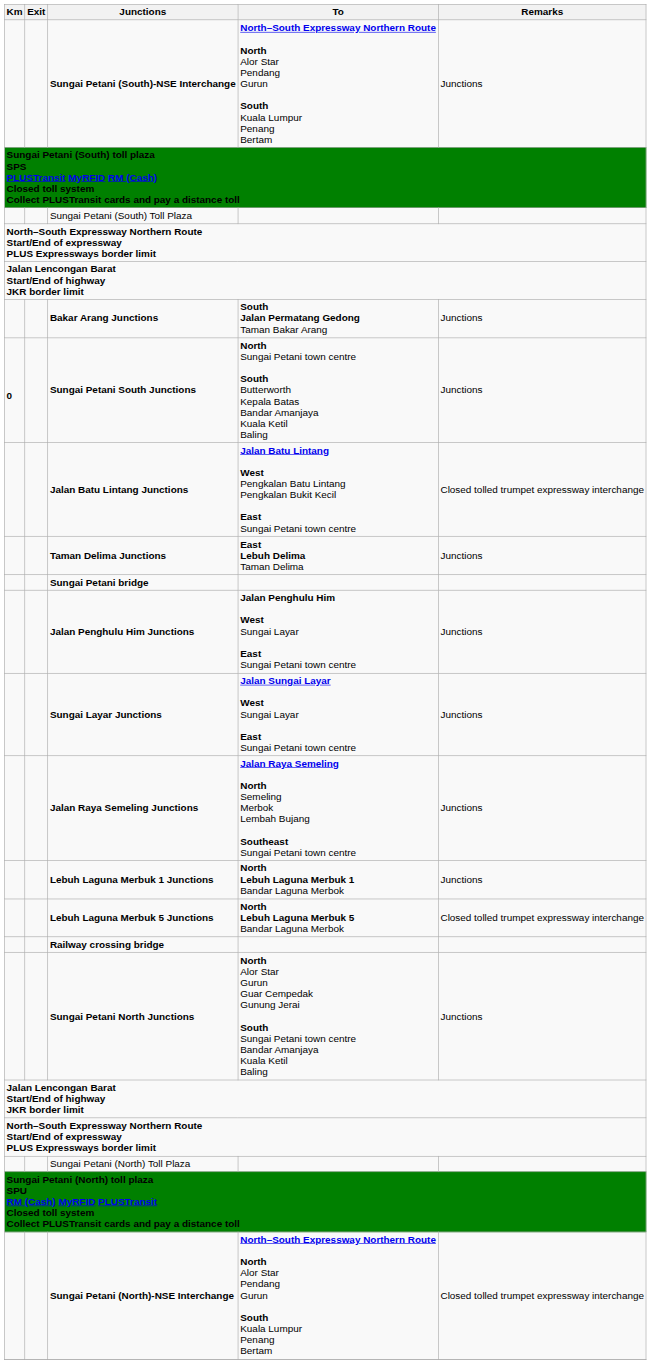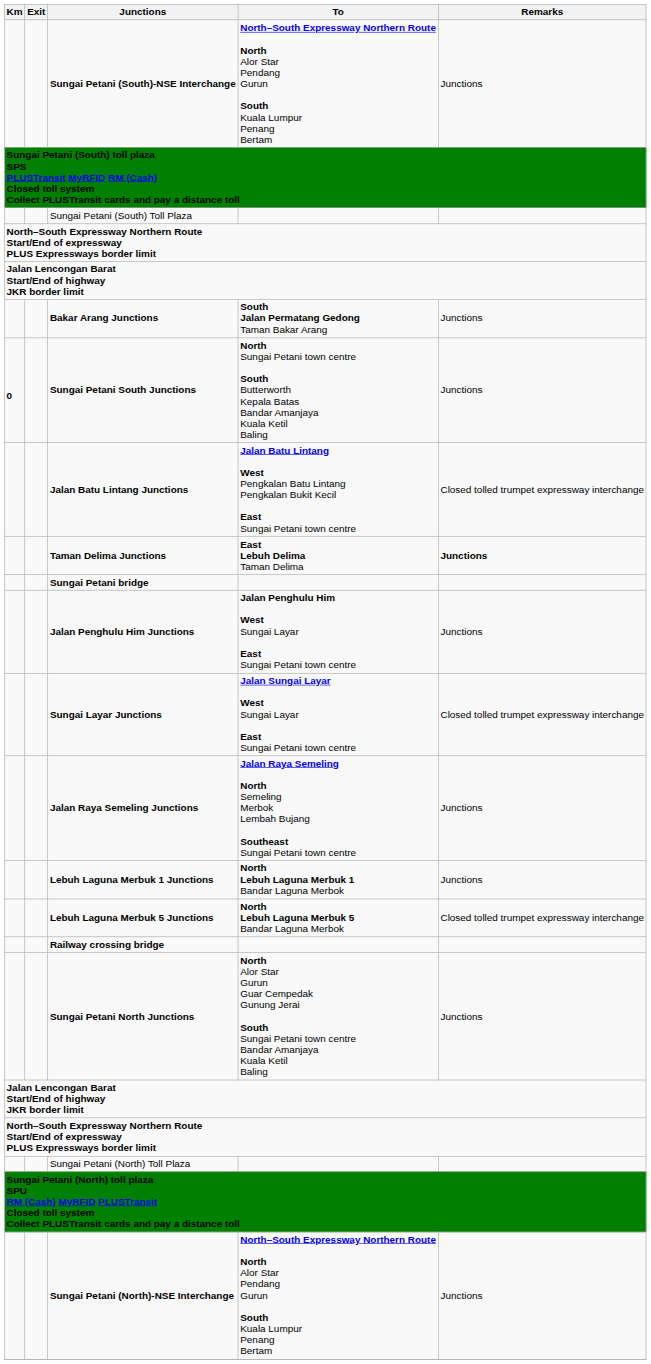 <table class="wikitable">
 <tr>
 <th>Km</th>
 <th>Exit</th>
 <th>Junctions</th>
 <th>To</th>
 <th>Remarks</th>
 </tr>
 <tr>
 <td></td>
 <td></td>
 <td><strong>Sungai Petani (South)-NSE Interchange</strong></td>
 <td>  <strong><a href='#'>North–South Expressway Northern Route</a></strong><br><br><strong>North</strong><br>   Alor Star<br>   Pendang<br>   Gurun<br><br><strong>South </strong><br>  Kuala Lumpur<br> Penang<br>  Bertam</td>
 <td>Junctions</td>
 </tr>
 <tr>
 <td style="width:600px" colspan="6" style="text-align:center" bgcolor="green"><strong><span>Sungai Petani (South) toll plaza<br>SPS<br><a href='#'><span>PLUSTransit</span></a>   <a href='#'><span>My</span><span>RFID</span></a>   <a href='#'><span>RM (Cash)</span></a><br>Closed toll system<br>Collect PLUSTransit cards and pay a distance toll</span></strong></td>
 </tr>
 <tr>
 <td></td>
 <td></td>
 <td> Sungai Petani (South) Toll Plaza</td>
 <td> </td>
 <td></td>
 </tr>
 <tr>
 <td style="width:600px" colspan="6" style="text-align:center; background:green;"><strong><span>  North–South Expressway Northern Route<br>Start/End of expressway<br>PLUS Expressways border limit</span></strong></td>
 </tr>
 <tr>
 <td style="width:600px" colspan="6" style="text-align:center; background:blue;"><strong><span> Jalan Lencongan Barat<br>Start/End of highway<br>JKR border limit</span></strong></td>
 </tr>
 <tr>
 <td></td>
 <td></td>
 <td><strong>Bakar Arang Junctions</strong></td>
 <td><strong>South</strong><br><strong>Jalan Permatang Gedong</strong><br>Taman Bakar Arang</td>
 <td>Junctions</td>
 </tr>
 <tr>
 <td><br><strong>0</strong></td>
 <td></td>
 <td><strong>Sungai Petani South Junctions</strong></td>
 <td><strong>North</strong><br> Sungai Petani town centre<br><br><strong>South</strong><br> Butterworth<br> Kepala Batas<br> Bandar Amanjaya<br> Kuala Ketil<br> Baling</td>
 <td>Junctions</td>
 </tr>
 <tr>
 <td></td>
 <td></td>
 <td><strong>Jalan Batu Lintang Junctions</strong></td>
 <td> <strong><a href='#'>Jalan Batu Lintang</a></strong><br><br><strong>West</strong><br> Pengkalan Batu Lintang<br> Pengkalan Bukit Kecil<br><br><strong>East</strong><br> Sungai Petani town centre</td>
 <td>Closed tolled trumpet expressway interchange</td>
 </tr>
 <tr>
 <td></td>
 <td></td>
 <td><strong>Taman Delima Junctions</strong></td>
 <td><strong>East</strong><br><strong>Lebuh Delima </strong><br>Taman Delima</td>
-<td>Junctions</td>
+<td><strong>Junctions</strong></td>
 </tr>
 <tr>
 <td></td>
 <td></td>
 <td><strong>Sungai Petani bridge</strong></td>
 <td></td>
 <td></td>
 </tr>
 <tr>
 <td></td>
 <td></td>
 <td><strong>Jalan Penghulu Him Junctions</strong></td>
 <td><strong>Jalan Penghulu Him</strong><br><br><strong>West</strong><br>Sungai Layar<br><br><strong>East</strong><br>Sungai Petani town centre</td>
 <td>Junctions</td>
 </tr>
 <tr>
 <td></td>
 <td></td>
 <td><strong>Sungai Layar Junctions</strong></td>
 <td> <strong><a href='#'>Jalan Sungai Layar</a></strong><br><br><strong>West</strong><br>Sungai Layar<br><br><strong>East</strong><br>Sungai Petani town centre</td>
-<td>Junctions</td>
+<td>Closed tolled trumpet expressway interchange</td>
 </tr>
 <tr>
 <td></td>
 <td></td>
 <td><strong>Jalan Raya Semeling Junctions</strong></td>
 <td> <strong><a href='#'>Jalan Raya Semeling</a></strong><br><br><strong>North</strong><br> Semeling<br> Merbok<br> Lembah Bujang<br><br><strong>Southeast</strong><br> Sungai Petani town centre</td>
 <td>Junctions</td>
 </tr>
 <tr>
 <td></td>
 <td></td>
 <td><strong>Lebuh Laguna Merbuk 1 Junctions</strong></td>
 <td><strong>North</strong><br><strong>Lebuh Laguna Merbuk 1</strong><br>Bandar Laguna Merbok</td>
 <td>Junctions</td>
 </tr>
 <tr>
 <td></td>
 <td></td>
 <td><strong>Lebuh Laguna Merbuk 5 Junctions</strong></td>
 <td><strong>North</strong><br><strong>Lebuh Laguna Merbuk 5</strong><br>Bandar Laguna Merbok</td>
 <td>Closed tolled trumpet expressway interchange</td>
 </tr>
 <tr>
 <td></td>
 <td></td>
 <td><strong>Railway crossing bridge</strong></td>
 <td></td>
 <td></td>
 </tr>
 <tr>
 <td></td>
 <td></td>
 <td><strong>Sungai Petani North Junctions</strong></td>
 <td><strong>North</strong><br> Alor Star<br> Gurun<br> Guar Cempedak<br> Gunung Jerai<br><br><strong>South</strong><br> Sungai Petani town centre<br> Bandar Amanjaya<br> Kuala Ketil<br> Baling</td>
 <td>Junctions</td>
 </tr>
 <tr>
 <td style="width:600px" colspan="6" style="text-align:center; background:blue;"><strong><span> Jalan Lencongan Barat<br>Start/End of highway<br>JKR border limit</span></strong></td>
 </tr>
 <tr>
 <td style="width:600px" colspan="6" style="text-align:center; background:green;"><strong><span>  North–South Expressway Northern Route<br>Start/End of expressway<br>PLUS Expressways border limit</span></strong></td>
 </tr>
 <tr>
 <td></td>
 <td></td>
 <td> Sungai Petani (North) Toll Plaza</td>
 <td> </td>
 <td></td>
 </tr>
 <tr>
 <td style="width:600px" colspan="6" style="text-align:center" bgcolor="green"><strong><span>Sungai Petani (North) toll plaza<br>SPU<br><a href='#'><span>RM (Cash)</span></a>   <a href='#'><span>My</span><span>RFID</span></a>   <a href='#'><span>PLUSTransit</span></a><br>Closed toll system<br>Collect PLUSTransit cards and pay a distance toll</span></strong></td>
 </tr>
 <tr>
 <td></td>
 <td></td>
 <td><strong>Sungai Petani (North)-NSE Interchange</strong></td>
 <td>  <strong><a href='#'>North–South Expressway Northern Route</a></strong><br><br><strong>North</strong><br>   Alor Star<br>   Pendang<br>   Gurun<br><br><strong>South</strong><br>  Kuala Lumpur<br> Penang<br>  Bertam</td>
-<td>Closed tolled trumpet expressway interchange</td>
+<td>Junctions</td>
 </tr>
 <tr>
 </tr>
 </table>
